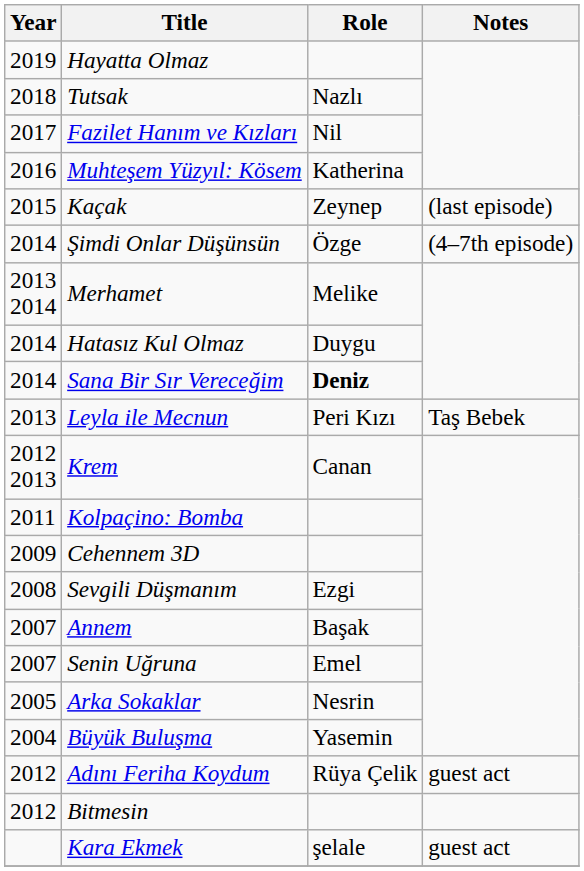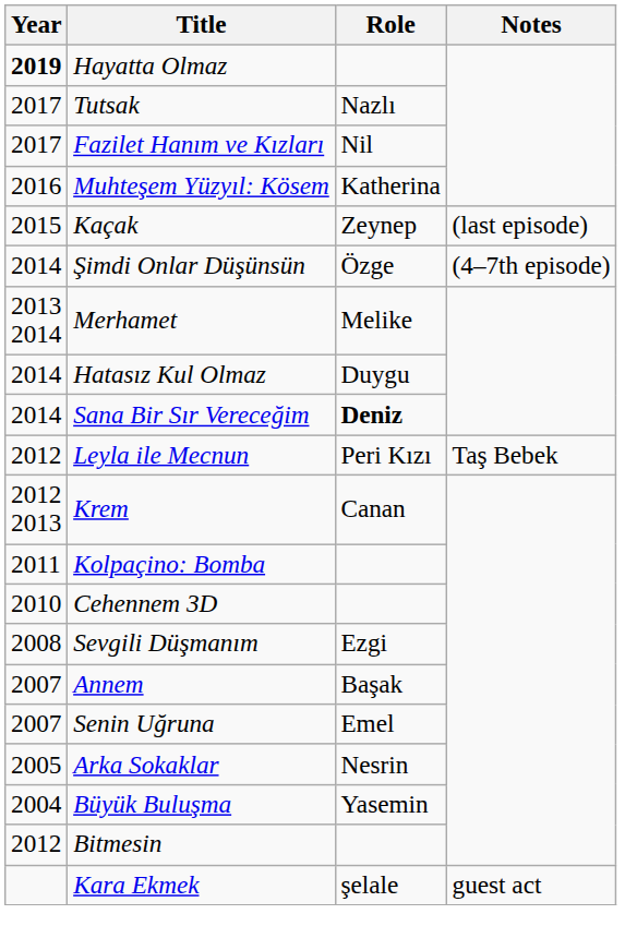 <table class="wikitable">
 <tr>
 <th>Year</th>
 <th>Title</th>
 <th>Role</th>
 <th>Notes</th>
 </tr>
 <tr>
-<td>2019</td>
+<td><strong>2019</strong></td>
 <td><em>Hayatta Olmaz</em></td>
 <td></td>
 </tr>
 <tr>
-<td>2018</td>
+<td>2017</td>
 <td><em>Tutsak</em></td>
 <td>Nazlı</td>
 </tr>
 <tr>
 <td>2017</td>
 <td><em><a href='#'>Fazilet Hanım ve Kızları</a></em></td>
 <td>Nil</td>
 </tr>
 <tr>
 <td>2016</td>
 <td><em><a href='#'>Muhteşem Yüzyıl: Kösem</a></em></td>
 <td>Katherina</td>
 </tr>
 <tr>
 <td>2015</td>
 <td><em>Kaçak</em></td>
 <td>Zeynep</td>
 <td>(last episode)</td>
 </tr>
 <tr>
 <td>2014</td>
 <td><em>Şimdi Onlar Düşünsün</em></td>
 <td>Özge</td>
 <td>(4–7th episode)</td>
 </tr>
 <tr>
 <td>2013<br>2014</td>
 <td><em>Merhamet</em></td>
 <td>Melike</td>
 </tr>
 <tr>
 <td>2014</td>
 <td><em>Hatasız Kul Olmaz</em></td>
 <td>Duygu</td>
 </tr>
 <tr>
 <td>2014</td>
 <td><em><a href='#'>Sana Bir Sır Vereceğim </a></em></td>
 <td><strong>Deniz</strong></td>
 </tr>
 <tr>
-<td>2013</td>
+<td>2012</td>
 <td><em><a href='#'>Leyla ile Mecnun</a></em></td>
 <td>Peri Kızı</td>
 <td>Taş Bebek</td>
 </tr>
 <tr>
 <td>2012<br>2013</td>
 <td><em><a href='#'>Krem</a></em></td>
 <td>Canan</td>
 </tr>
 <tr>
 <td>2011</td>
 <td><em><a href='#'>Kolpaçino: Bomba</a></em></td>
 <td></td>
 </tr>
 <tr>
-<td>2009</td>
+<td>2010</td>
 <td><em>Cehennem 3D</em></td>
 <td></td>
 </tr>
 <tr>
 <td>2008</td>
 <td><em>Sevgili Düşmanım</em></td>
 <td>Ezgi</td>
 </tr>
 <tr>
 <td>2007</td>
 <td><em><a href='#'>Annem</a></em></td>
 <td>Başak</td>
 </tr>
 <tr>
 <td>2007</td>
 <td><em>Senin Uğruna</em></td>
 <td>Emel</td>
 </tr>
 <tr>
 <td>2005</td>
 <td><em><a href='#'>Arka Sokaklar</a></em></td>
 <td>Nesrin</td>
 </tr>
 <tr>
 <td>2004</td>
 <td><em><a href='#'>Büyük Buluşma</a></em></td>
 <td>Yasemin</td>
 </tr>
 <tr>
 <td>2012</td>
-<td><em><a href='#'>Adını Feriha Koydum</a></em></td>
-<td>Rüya Çelik</td>
-<td>guest act</td>
-</tr>
-<tr>
-<td>2012</td>
 <td><em>Bitmesin</em></td>
 <td></td>
 </tr>
 <tr>
 <td></td>
 <td><em><a href='#'>Kara Ekmek</a></em></td>
 <td>şelale</td>
 <td>guest act</td>
 </tr>
 <tr>
 </tr>
 </table>
